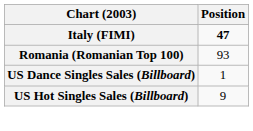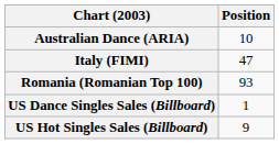 <table class="wikitable sortable plainrowheaders" style="text-align:center">
 <tr>
 <th scope="col">Chart (2003)</th>
 <th scope="col">Position</th>
 </tr>
 <tr>
+<th scope="row">Australian Dance (ARIA)</th>
+<td>10</td>
+</tr>
+<tr>
 <th scope="row">Italy (FIMI)</th>
-<td><strong>47</strong></td>
+<td>47</td>
 </tr>
 <tr>
 <th scope="row">Romania (Romanian Top 100)</th>
 <td>93</td>
 </tr>
 <tr>
 <th scope="row">US Dance Singles Sales (<em>Billboard</em>)</th>
 <td>1</td>
 </tr>
 <tr>
 <th scope="row">US Hot Singles Sales (<em>Billboard</em>)</th>
 <td>9</td>
 </tr>
 </table>
